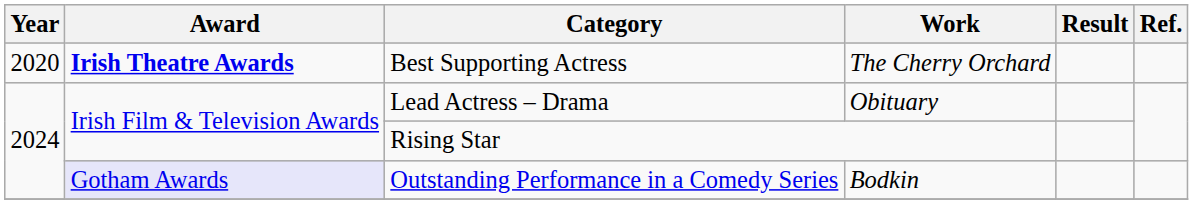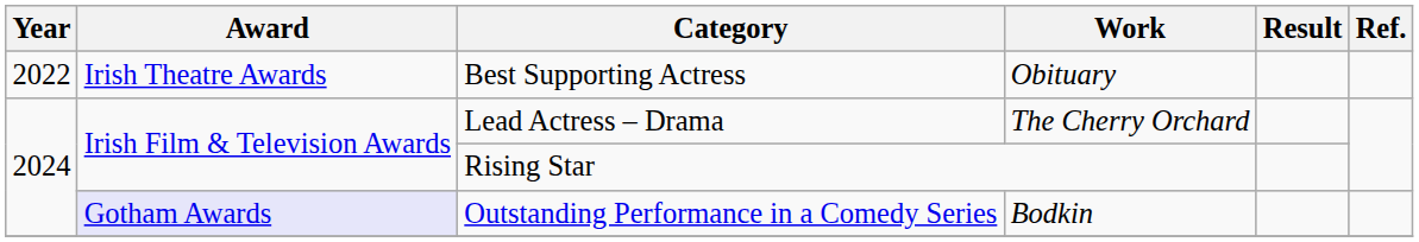 <table class="wikitable plainrowheaders">
 <tr>
 <th>Year</th>
 <th>Award</th>
 <th>Category</th>
 <th>Work</th>
 <th>Result</th>
 <th>Ref.</th>
 </tr>
 <tr>
-<td>2020</td>
-<td><strong><a href='#'>Irish Theatre Awards</a></strong></td>
+<td>2022</td>
+<td><a href='#'>Irish Theatre Awards</a></td>
 <td>Best Supporting Actress</td>
-<td><em>The Cherry Orchard</em></td>
+<td><em>Obituary</em></td>
 <td></td>
 <td></td>
 </tr>
 <tr>
 <td rowspan="3">2024</td>
 <td rowspan="2"><a href='#'>Irish Film & Television Awards</a></td>
 <td>Lead Actress – Drama</td>
-<td><em>Obituary</em></td>
+<td><em>The Cherry Orchard</em></td>
 <td></td>
 <td rowspan="2"></td>
 </tr>
 <tr>
 <td colspan="2">Rising Star</td>
 <td></td>
 </tr>
 <tr>
 <td style="background: lavender;"><a href='#'>Gotham Awards</a></td>
 <td><a href='#'>Outstanding Performance in a Comedy Series</a></td>
 <td><em>Bodkin</em></td>
 <td></td>
 <td></td>
 </tr>
 <tr>
 </tr>
 </table>
